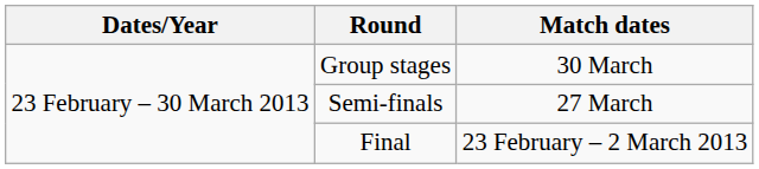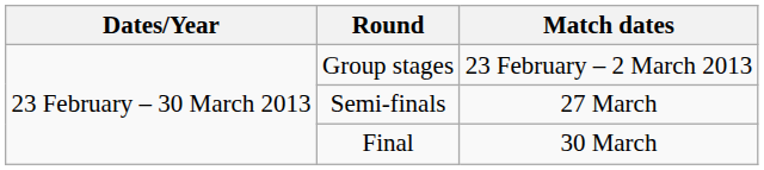 <table class="wikitable" style="text-align:center">
 <tr>
 <th>Dates/Year</th>
 <th>Round</th>
 <th>Match dates</th>
 </tr>
 <tr>
 <td rowspan=3>23 February – 30 March  2013</td>
 <td>Group stages</td>
-<td>30 March</td>
+<td>23 February – 2 March  2013</td>
 </tr>
 <tr>
 <td>Semi-finals</td>
 <td>27 March</td>
 </tr>
 <tr>
 <td>Final</td>
-<td>23 February – 2 March  2013</td>
+<td>30 March</td>
 </tr>
 </table>
